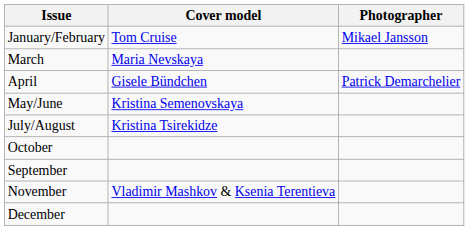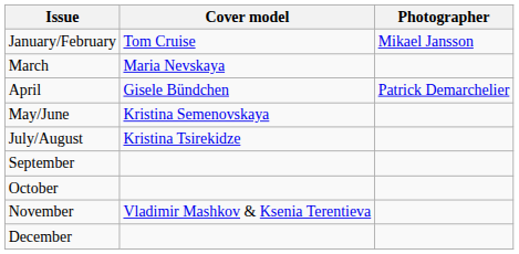 <table class="sortable wikitable">
 <tr>
 <th>Issue</th>
 <th>Cover model</th>
 <th>Photographer</th>
 </tr>
 <tr>
 <td>January/February</td>
 <td><a href='#'>Tom Cruise</a></td>
 <td><a href='#'>Mikael Jansson</a></td>
 </tr>
 <tr>
 <td>March</td>
 <td><a href='#'>Maria Nevskaya</a></td>
 <td></td>
 </tr>
 <tr>
 <td>April</td>
 <td><a href='#'>Gisele Bündchen</a></td>
 <td><a href='#'>Patrick Demarchelier</a></td>
 </tr>
 <tr>
 <td>May/June</td>
 <td><a href='#'>Kristina Semenovskaya</a></td>
 <td></td>
 </tr>
 <tr>
 <td>July/August</td>
 <td><a href='#'>Kristina Tsirekidze</a></td>
 <td></td>
 </tr>
 <tr>
-<td>October</td>
+<td>September</td>
 <td></td>
 <td></td>
 </tr>
 <tr>
-<td>September</td>
+<td>October</td>
 <td></td>
 <td></td>
 </tr>
 <tr>
 <td>November</td>
 <td><a href='#'>Vladimir Mashkov</a> & <a href='#'>Ksenia Terentieva</a></td>
 <td></td>
 </tr>
 <tr>
 <td>December</td>
 <td></td>
 <td></td>
 </tr>
 </table>
